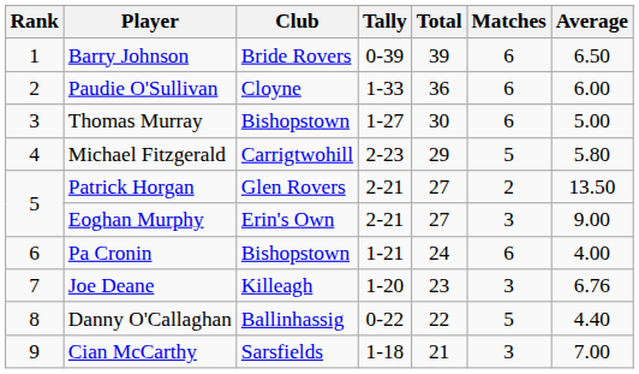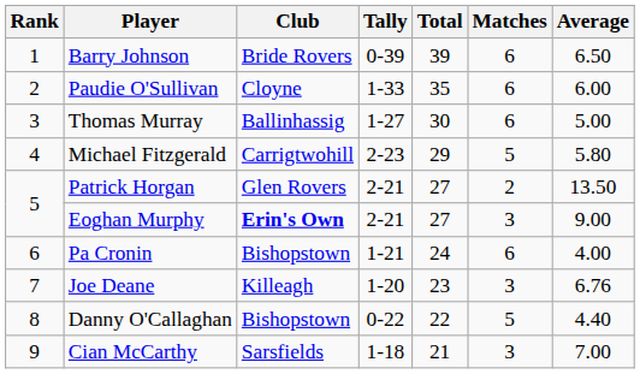 <table class="wikitable">
 <tr>
 <th>Rank</th>
 <th>Player</th>
 <th>Club</th>
 <th>Tally</th>
 <th>Total</th>
 <th>Matches</th>
 <th>Average</th>
 </tr>
 <tr>
 <td rowspan=1 align=center>1</td>
 <td><a href='#'>Barry Johnson</a></td>
 <td><a href='#'>Bride Rovers</a></td>
 <td align=center>0-39</td>
 <td align=center>39</td>
 <td align=center>6</td>
 <td align=center>6.50</td>
 </tr>
 <tr>
 <td rowspan=1 align=center>2</td>
 <td><a href='#'>Paudie O'Sullivan</a></td>
 <td><a href='#'>Cloyne</a></td>
 <td align=center>1-33</td>
-<td align=center>36</td>
+<td align=center>35</td>
 <td align=center>6</td>
 <td align=center>6.00</td>
 </tr>
 <tr>
 <td rowspan=1 align=center>3</td>
 <td>Thomas Murray</td>
-<td><a href='#'>Bishopstown</a></td>
+<td><a href='#'>Ballinhassig</a></td>
 <td align=center>1-27</td>
 <td align=center>30</td>
 <td align=center>6</td>
 <td align=center>5.00</td>
 </tr>
 <tr>
 <td rowspan=1 align=center>4</td>
 <td>Michael Fitzgerald</td>
 <td><a href='#'>Carrigtwohill</a></td>
 <td align=center>2-23</td>
 <td align=center>29</td>
 <td align=center>5</td>
 <td align=center>5.80</td>
 </tr>
 <tr>
 <td rowspan=2 align=center>5</td>
 <td><a href='#'>Patrick Horgan</a></td>
 <td><a href='#'>Glen Rovers</a></td>
 <td align=center>2-21</td>
 <td align=center>27</td>
 <td align=center>2</td>
 <td align=center>13.50</td>
 </tr>
 <tr>
 <td><a href='#'>Eoghan Murphy</a></td>
-<td><a href='#'>Erin's Own</a></td>
+<td><strong><a href='#'>Erin's Own</a></strong></td>
 <td align=center>2-21</td>
 <td align=center>27</td>
 <td align=center>3</td>
 <td align=center>9.00</td>
 </tr>
 <tr>
 <td rowspan=1 align=center>6</td>
 <td><a href='#'>Pa Cronin</a></td>
 <td><a href='#'>Bishopstown</a></td>
 <td align=center>1-21</td>
 <td align=center>24</td>
 <td align=center>6</td>
 <td align=center>4.00</td>
 </tr>
 <tr>
 <td rowspan=1 align=center>7</td>
 <td><a href='#'>Joe Deane</a></td>
 <td><a href='#'>Killeagh</a></td>
 <td align=center>1-20</td>
 <td align=center>23</td>
 <td align=center>3</td>
 <td align=center>6.76</td>
 </tr>
 <tr>
 <td rowspan=1 align=center>8</td>
 <td>Danny O'Callaghan</td>
-<td><a href='#'>Ballinhassig</a></td>
+<td><a href='#'>Bishopstown</a></td>
 <td align=center>0-22</td>
 <td align=center>22</td>
 <td align=center>5</td>
 <td align=center>4.40</td>
 </tr>
 <tr>
 <td rowspan=1 align=center>9</td>
 <td><a href='#'>Cian McCarthy</a></td>
 <td><a href='#'>Sarsfields</a></td>
 <td align=center>1-18</td>
 <td align=center>21</td>
 <td align=center>3</td>
 <td align=center>7.00</td>
 </tr>
 </table>
